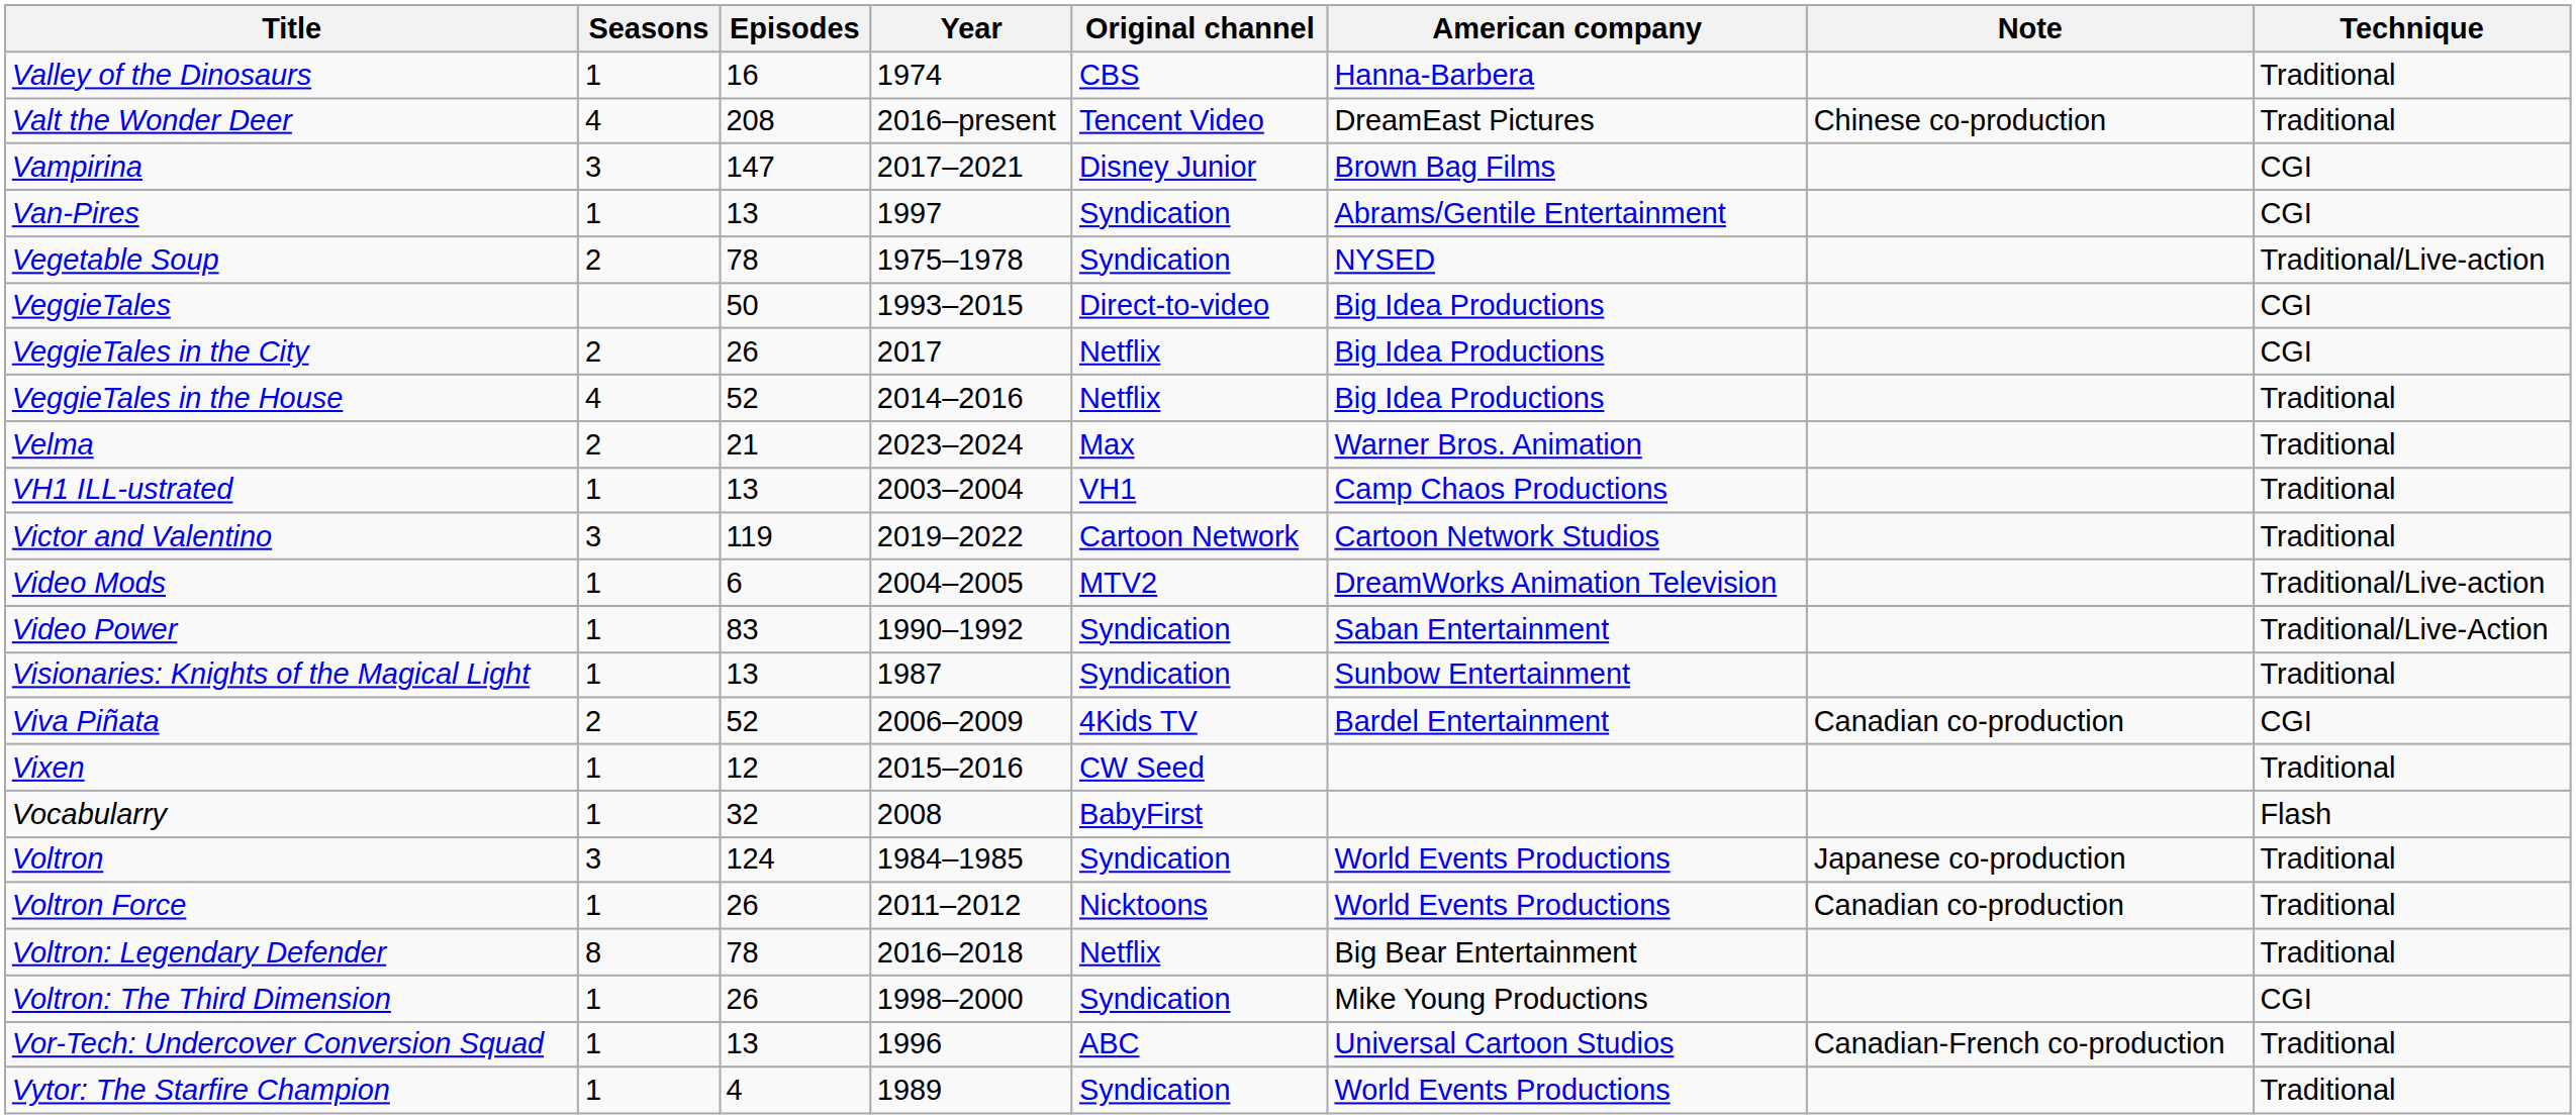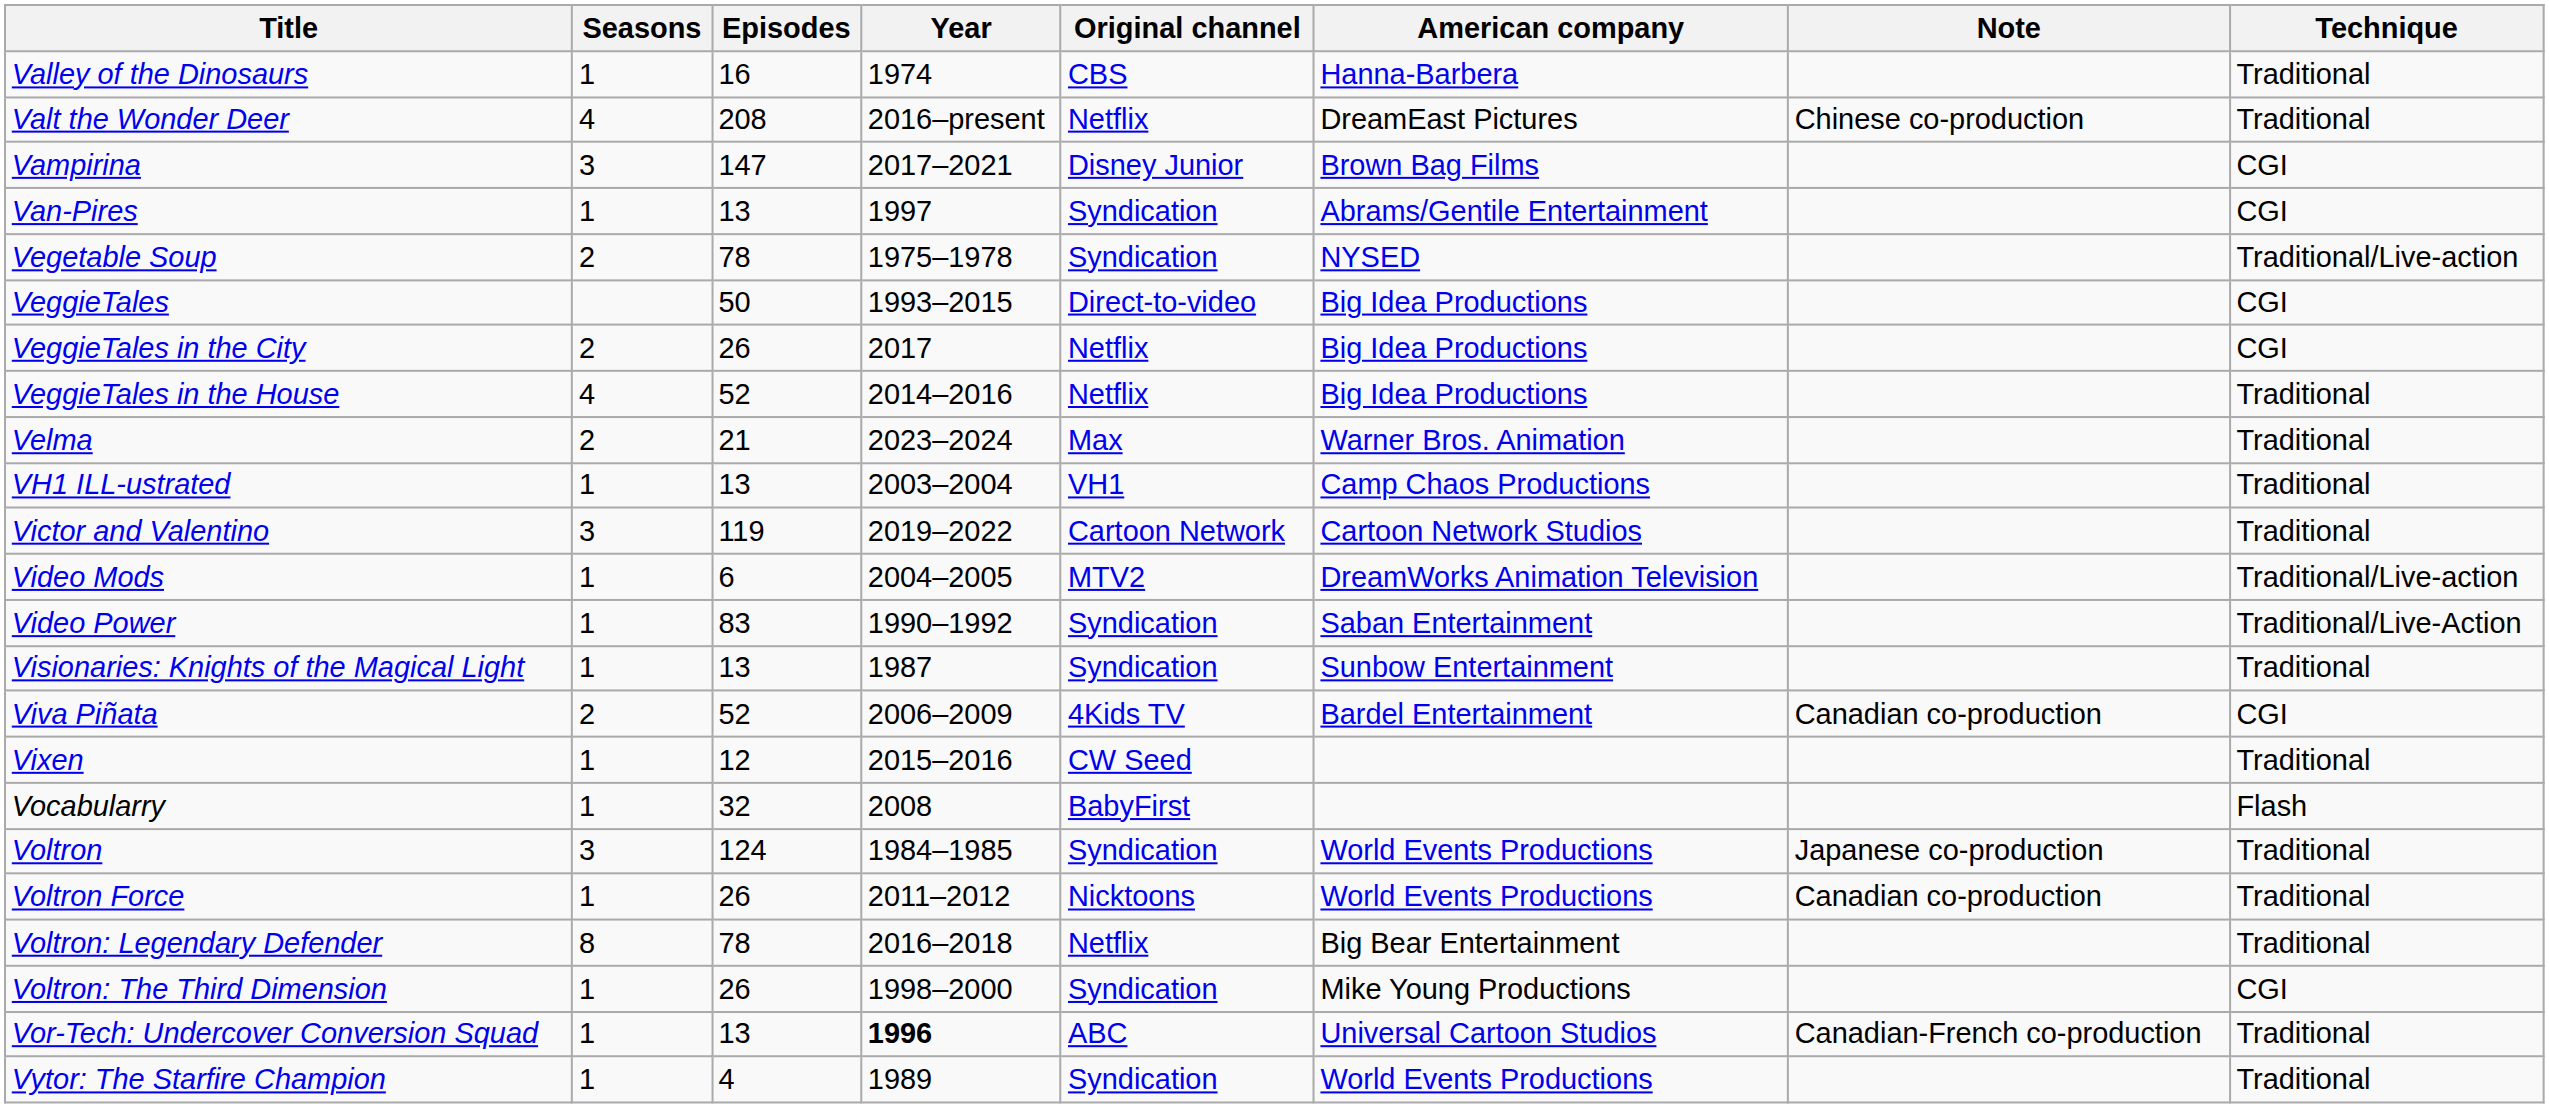 <table class="wikitable sortable" style="text-align: left; font-size:90%; width:100%;">
 <tr>
 <th>Title</th>
 <th>Seasons</th>
 <th>Episodes</th>
 <th>Year</th>
 <th>Original channel</th>
 <th>American company</th>
 <th>Note</th>
 <th>Technique</th>
 </tr>
 <tr>
 <td><em><a href='#'>Valley of the Dinosaurs</a></em></td>
 <td>1</td>
 <td>16</td>
 <td>1974</td>
 <td><a href='#'>CBS</a></td>
 <td><a href='#'>Hanna-Barbera</a></td>
 <td></td>
 <td>Traditional</td>
 </tr>
 <tr>
 <td><em><a href='#'>Valt the Wonder Deer</a></em></td>
 <td>4</td>
 <td>208</td>
 <td>2016–present</td>
-<td><a href='#'>Tencent Video</a></td>
+<td><a href='#'>Netflix</a></td>
 <td>DreamEast Pictures</td>
 <td>Chinese co-production</td>
 <td>Traditional</td>
 </tr>
 <tr>
 <td><em><a href='#'>Vampirina</a></em></td>
 <td>3</td>
 <td>147</td>
 <td>2017–2021</td>
 <td><a href='#'>Disney Junior</a></td>
 <td><a href='#'>Brown Bag Films</a></td>
 <td></td>
 <td>CGI</td>
 </tr>
 <tr>
 <td><em><a href='#'>Van-Pires</a></em></td>
 <td>1</td>
 <td>13</td>
 <td>1997</td>
 <td><a href='#'>Syndication</a></td>
 <td><a href='#'>Abrams/Gentile Entertainment</a></td>
 <td></td>
 <td>CGI</td>
 </tr>
 <tr>
 <td><em><a href='#'>Vegetable Soup</a></em></td>
 <td>2</td>
 <td>78</td>
 <td>1975–1978</td>
 <td><a href='#'>Syndication</a></td>
 <td><a href='#'>NYSED</a></td>
 <td></td>
 <td>Traditional/Live-action</td>
 </tr>
 <tr>
 <td><em><a href='#'>VeggieTales</a></em></td>
 <td></td>
 <td>50</td>
 <td>1993–2015</td>
 <td><a href='#'>Direct-to-video</a></td>
 <td><a href='#'>Big Idea Productions</a></td>
 <td></td>
 <td>CGI</td>
 </tr>
 <tr>
 <td><em><a href='#'>VeggieTales in the City</a></em></td>
 <td>2</td>
 <td>26</td>
 <td>2017</td>
 <td><a href='#'>Netflix</a></td>
 <td><a href='#'>Big Idea Productions</a></td>
 <td></td>
 <td>CGI</td>
 </tr>
 <tr>
 <td><em><a href='#'>VeggieTales in the House</a></em></td>
 <td>4</td>
 <td>52</td>
 <td>2014–2016</td>
 <td><a href='#'>Netflix</a></td>
 <td><a href='#'>Big Idea Productions</a></td>
 <td></td>
 <td>Traditional</td>
 </tr>
 <tr>
 <td><em><a href='#'>Velma</a></em></td>
 <td>2</td>
 <td>21</td>
 <td>2023–2024</td>
 <td><a href='#'>Max</a></td>
 <td><a href='#'>Warner Bros. Animation</a></td>
 <td></td>
 <td>Traditional</td>
 </tr>
 <tr>
 <td><em><a href='#'>VH1 ILL-ustrated</a></em></td>
 <td>1</td>
 <td>13</td>
 <td>2003–2004</td>
 <td><a href='#'>VH1</a></td>
 <td><a href='#'>Camp Chaos Productions</a></td>
 <td></td>
 <td>Traditional</td>
 </tr>
 <tr>
 <td><em><a href='#'>Victor and Valentino</a></em></td>
 <td>3</td>
 <td>119</td>
 <td>2019–2022</td>
 <td><a href='#'>Cartoon Network</a></td>
 <td><a href='#'>Cartoon Network Studios</a></td>
 <td></td>
 <td>Traditional</td>
 </tr>
 <tr>
 <td><em><a href='#'>Video Mods</a></em></td>
 <td>1</td>
 <td>6</td>
 <td>2004–2005</td>
 <td><a href='#'>MTV2</a></td>
 <td><a href='#'>DreamWorks Animation Television</a></td>
 <td></td>
 <td>Traditional/Live-action</td>
 </tr>
 <tr>
 <td><em><a href='#'>Video Power</a></em></td>
 <td>1</td>
 <td>83</td>
 <td>1990–1992</td>
 <td><a href='#'>Syndication</a></td>
 <td><a href='#'>Saban Entertainment</a></td>
 <td></td>
 <td>Traditional/Live-Action</td>
 </tr>
 <tr>
 <td><em><a href='#'>Visionaries: Knights of the Magical Light</a></em></td>
 <td>1</td>
 <td>13</td>
 <td>1987</td>
 <td><a href='#'>Syndication</a></td>
 <td><a href='#'>Sunbow Entertainment</a></td>
 <td></td>
 <td>Traditional</td>
 </tr>
 <tr>
 <td><em><a href='#'>Viva Piñata</a></em></td>
 <td>2</td>
 <td>52</td>
 <td>2006–2009</td>
 <td><a href='#'>4Kids TV</a></td>
 <td><a href='#'>Bardel Entertainment</a></td>
 <td>Canadian co-production</td>
 <td>CGI</td>
 </tr>
 <tr>
 <td><em><a href='#'>Vixen</a></em></td>
 <td>1</td>
 <td>12</td>
 <td>2015–2016</td>
 <td><a href='#'>CW Seed</a></td>
 <td></td>
 <td></td>
 <td>Traditional</td>
 </tr>
 <tr>
 <td><em>Vocabularry</em></td>
 <td>1</td>
 <td>32</td>
 <td>2008</td>
 <td><a href='#'>BabyFirst</a></td>
 <td></td>
 <td></td>
 <td>Flash</td>
 </tr>
 <tr>
 <td><em><a href='#'>Voltron</a></em></td>
 <td>3</td>
 <td>124</td>
 <td>1984–1985</td>
 <td><a href='#'>Syndication</a></td>
 <td><a href='#'>World Events Productions</a></td>
 <td>Japanese co-production</td>
 <td>Traditional</td>
 </tr>
 <tr>
 <td><em><a href='#'>Voltron Force</a></em></td>
 <td>1</td>
 <td>26</td>
 <td>2011–2012</td>
 <td><a href='#'>Nicktoons</a></td>
 <td><a href='#'>World Events Productions</a></td>
 <td>Canadian co-production</td>
 <td>Traditional</td>
 </tr>
 <tr>
 <td><em><a href='#'>Voltron: Legendary Defender</a></em></td>
 <td>8</td>
 <td>78</td>
 <td>2016–2018</td>
 <td><a href='#'>Netflix</a></td>
 <td>Big Bear Entertainment</td>
 <td></td>
 <td>Traditional</td>
 </tr>
 <tr>
 <td><em><a href='#'>Voltron: The Third Dimension</a></em></td>
 <td>1</td>
 <td>26</td>
 <td>1998–2000</td>
 <td><a href='#'>Syndication</a></td>
 <td>Mike Young Productions</td>
 <td></td>
 <td>CGI</td>
 </tr>
 <tr>
 <td><em><a href='#'>Vor-Tech: Undercover Conversion Squad</a></em></td>
 <td>1</td>
 <td>13</td>
-<td>1996</td>
+<td><strong>1996</strong></td>
 <td><a href='#'>ABC</a></td>
 <td><a href='#'>Universal Cartoon Studios</a></td>
 <td>Canadian-French co-production</td>
 <td>Traditional</td>
 </tr>
 <tr>
 <td><em><a href='#'>Vytor: The Starfire Champion</a></em></td>
 <td>1</td>
 <td>4</td>
 <td>1989</td>
 <td><a href='#'>Syndication</a></td>
 <td><a href='#'>World Events Productions</a></td>
 <td></td>
 <td>Traditional</td>
 </tr>
 </table>
